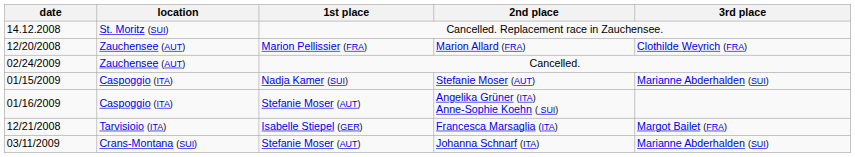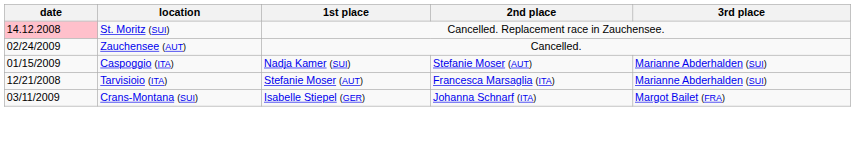 <table class="wikitable" width=100%>
 <tr class="backgroundcolor5">
 <th>date</th>
 <th>location</th>
 <th>1st place</th>
 <th>2nd place</th>
 <th>3rd place</th>
 </tr>
 <tr>
-<td>14.12.2008</td>
+<td style="background: pink;">14.12.2008</td>
 <td><a href='#'>St. Moritz</a> <small>(<a href='#'>SUI</a>)</small></td>
 <td colspan="3" align="center">Cancelled. Replacement race in Zauchensee.</td>
-</tr>
-<tr>
-<td>12/20/2008</td>
-<td><a href='#'>Zauchensee</a> <small>(<a href='#'>AUT</a>)</small></td>
-<td> <a href='#'>Marion Pellissier</a> <small>(<a href='#'>FRA</a>)</small></td>
-<td> <a href='#'>Marion Allard</a> <small>(<a href='#'>FRA</a>)</small></td>
-<td> <a href='#'>Clothilde Weyrich</a> <small>(<a href='#'>FRA</a>)</small></td>
 </tr>
 <tr>
 <td>02/24/2009</td>
 <td><a href='#'>Zauchensee</a> <small>(<a href='#'>AUT</a>)</small></td>
 <td colspan="3" align="center">Cancelled.</td>
 </tr>
 <tr>
 <td>01/15/2009</td>
 <td><a href='#'>Caspoggio</a> <small>(<a href='#'>ITA</a>)</small></td>
 <td> <a href='#'>Nadja Kamer</a> <small>(<a href='#'>SUI</a>)</small></td>
 <td> <a href='#'>Stefanie Moser</a> <small>(<a href='#'>AUT</a>)</small></td>
 <td> <a href='#'>Marianne Abderhalden</a> <small>(<a href='#'>SUI</a>)</small></td>
 </tr>
 <tr>
-<td>01/16/2009</td>
-<td><a href='#'>Caspoggio</a> <small>(<a href='#'>ITA</a>)</small></td>
-<td> <a href='#'>Stefanie Moser</a> <small>(<a href='#'>AUT</a>)</small></td>
-<td> <a href='#'>Angelika Grüner</a> <small>(<a href='#'>ITA</a>)</small><br> <a href='#'>Anne-Sophie Koehn</a> <small>(<a href='#'> SUI</a>)</small></td>
-<td></td>
-</tr>
-<tr>
 <td>12/21/2008</td>
 <td><a href='#'>Tarvisioio</a> <small>(<a href='#'>ITA</a>)</small></td>
-<td> <a href='#'>Isabelle Stiepel</a> <small>(<a href='#'>GER</a>)</small></td>
+<td> <a href='#'>Stefanie Moser</a> <small>(<a href='#'>AUT</a>)</small></td>
 <td> <a href='#'>Francesca Marsaglia</a> <small>(<a href='#'>ITA</a>)</small></td>
-<td> <a href='#'>Margot Bailet</a> <small>(<a href='#'>FRA</a>)</small></td>
+<td> <a href='#'>Marianne Abderhalden</a> <small>(<a href='#'>SUI</a>)</small></td>
 </tr>
 <tr>
 <td>03/11/2009</td>
 <td><a href='#'>Crans-Montana</a> <small>(<a href='#'>SUI</a>)</small></td>
-<td> <a href='#'>Stefanie Moser</a> <small>(<a href='#'>AUT</a>)</small></td>
+<td> <a href='#'>Isabelle Stiepel</a> <small>(<a href='#'>GER</a>)</small></td>
 <td> <a href='#'>Johanna Schnarf</a> <small>(<a href='#'>ITA</a>)</small></td>
-<td> <a href='#'>Marianne Abderhalden</a> <small>(<a href='#'>SUI</a>)</small></td>
+<td> <a href='#'>Margot Bailet</a> <small>(<a href='#'>FRA</a>)</small></td>
 </tr>
 </table>
